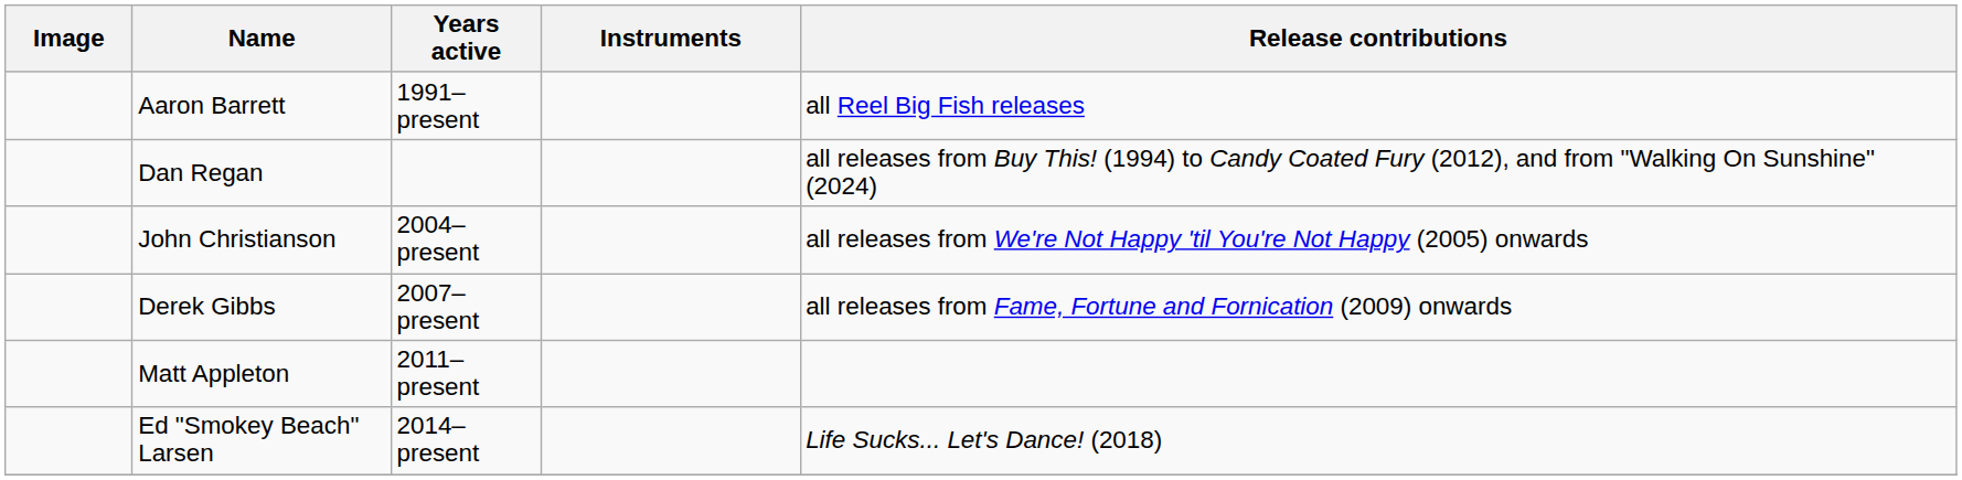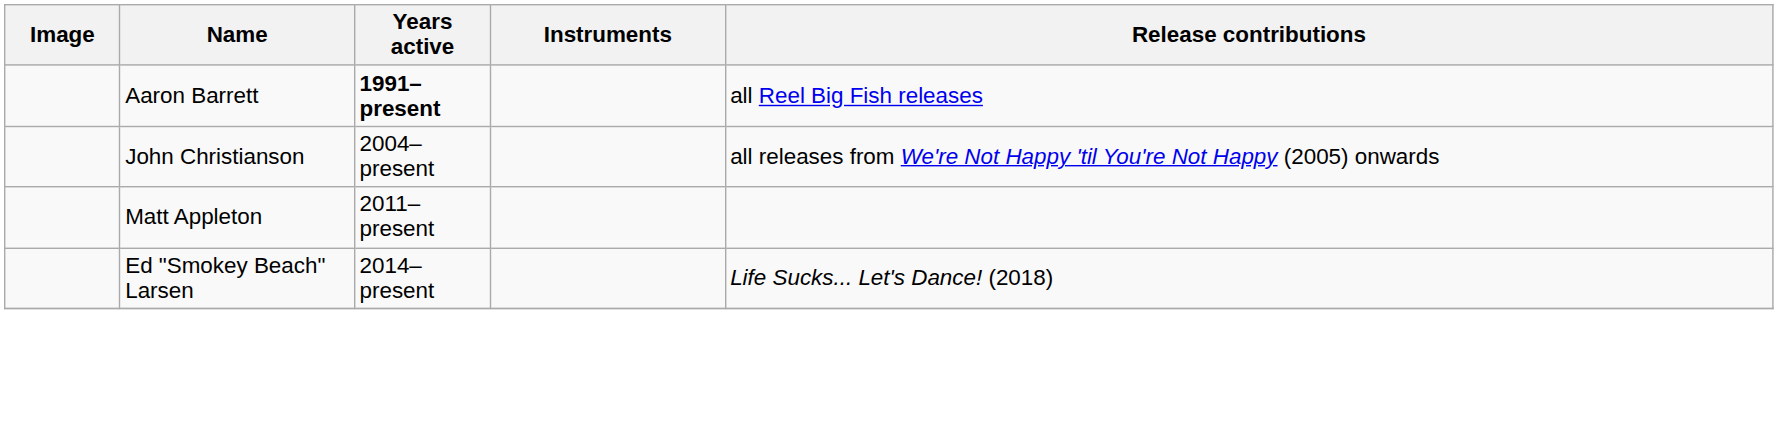 <table class="wikitable" border="1" width=100%>
 <tr>
 <th width="75">Image</th>
 <th width="160">Name</th>
 <th width="90">Years active</th>
 <th width="160">Instruments</th>
 <th>Release contributions</th>
 </tr>
 <tr>
 <td></td>
 <td>Aaron Barrett</td>
-<td>1991–present</td>
+<td><strong>1991–present</strong></td>
 <td></td>
 <td>all <a href='#'>Reel Big Fish releases</a></td>
-</tr>
-<tr>
-<td></td>
-<td>Dan Regan</td>
-<td></td>
-<td></td>
-<td>all releases from <em>Buy This!</em> (1994) to <em>Candy Coated Fury</em> (2012), and from "Walking On Sunshine" (2024) </td>
 </tr>
 <tr>
 <td></td>
 <td>John Christianson</td>
 <td>2004–present</td>
 <td></td>
 <td>all releases from <em><a href='#'>We're Not Happy 'til You're Not Happy</a></em> (2005) onwards</td>
-</tr>
-<tr>
-<td></td>
-<td>Derek Gibbs</td>
-<td>2007–present</td>
-<td></td>
-<td>all releases from <em><a href='#'>Fame, Fortune and Fornication</a></em> (2009) onwards</td>
 </tr>
 <tr>
 <td></td>
 <td>Matt Appleton</td>
 <td>2011–present</td>
 <td></td>
 <td></td>
 </tr>
 <tr>
 <td></td>
 <td>Ed "Smokey Beach" Larsen</td>
 <td>2014–present</td>
 <td></td>
 <td><em>Life Sucks... Let's Dance!</em> (2018)</td>
 </tr>
 <tr>
 </tr>
 </table>
